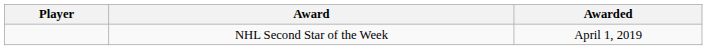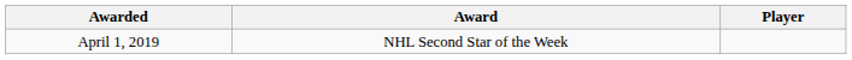 <table class="wikitable sortable" style="width:100%;">
 <tr align=center>
+<th data-sort-type="date">Awarded</th>
+<th>Award</th>
 <th>Player</th>
-<th>Award</th>
-<th data-sort-type="date">Awarded</th>
 </tr>
 <tr align=center>
+<td>April 1, 2019</td>
+<td>NHL Second Star of the Week</td>
 <td></td>
-<td>NHL Second Star of the Week</td>
-<td>April 1, 2019</td>
 </tr>
 </table>
